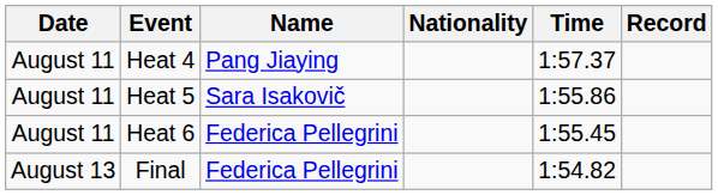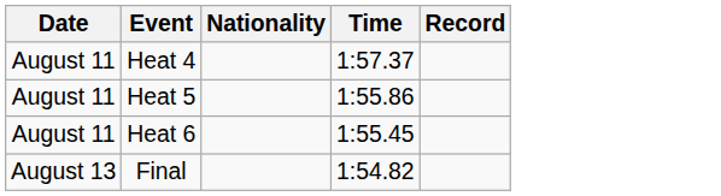 <table class=wikitable style=text-align:center>
 <tr>
 <th>Date</th>
 <th>Event</th>
-<th>Name</th>
 <th>Nationality</th>
 <th>Time</th>
 <th>Record</th>
 </tr>
 <tr>
 <td>August 11</td>
 <td>Heat 4</td>
-<td align=left><a href='#'>Pang Jiaying</a></td>
 <td align=left></td>
 <td>1:57.37</td>
 <td></td>
 </tr>
 <tr>
 <td>August 11</td>
 <td>Heat 5</td>
-<td align=left><a href='#'>Sara Isakovič</a></td>
 <td align=left></td>
 <td>1:55.86</td>
 <td></td>
 </tr>
 <tr>
 <td>August 11</td>
 <td>Heat 6</td>
-<td align=left><a href='#'>Federica Pellegrini</a></td>
 <td align=left></td>
 <td>1:55.45</td>
 <td></td>
 </tr>
 <tr>
 <td>August 13</td>
 <td>Final</td>
-<td align=left><a href='#'>Federica Pellegrini</a></td>
 <td align=left></td>
 <td>1:54.82</td>
 <td></td>
 </tr>
 </table>
